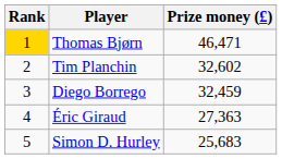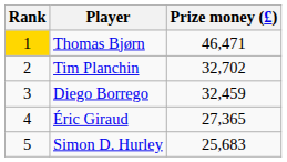 <table class="wikitable">
 <tr>
 <th>Rank</th>
 <th>Player</th>
 <th>Prize money (<a href='#'>£</a>)</th>
 </tr>
 <tr>
 <td align=center style="background: gold;">1</td>
 <td> <a href='#'>Thomas Bjørn</a></td>
 <td align=center>46,471</td>
 </tr>
 <tr>
 <td align=center>2</td>
 <td> <a href='#'>Tim Planchin</a></td>
-<td align=center>32,602</td>
+<td align=center>32,702</td>
 </tr>
 <tr>
 <td align=center>3</td>
 <td> <a href='#'>Diego Borrego</a></td>
 <td align=center>32,459</td>
 </tr>
 <tr>
 <td align=center>4</td>
 <td> <a href='#'>Éric Giraud</a></td>
-<td align=center>27,363</td>
+<td align=center>27,365</td>
 </tr>
 <tr>
 <td align=center>5</td>
 <td> <a href='#'>Simon D. Hurley</a></td>
 <td align=center>25,683</td>
 </tr>
 </table>
